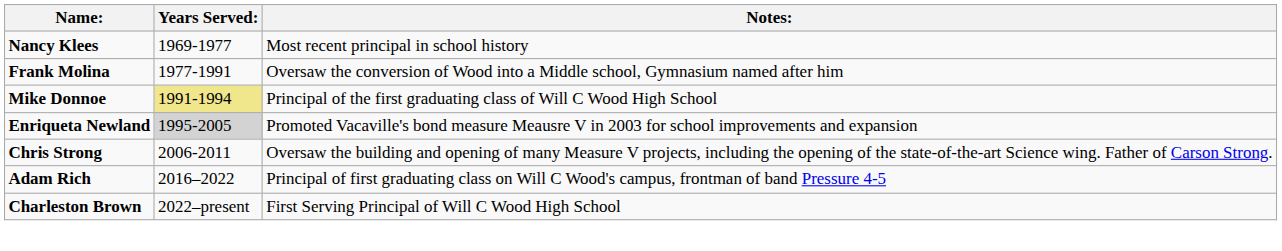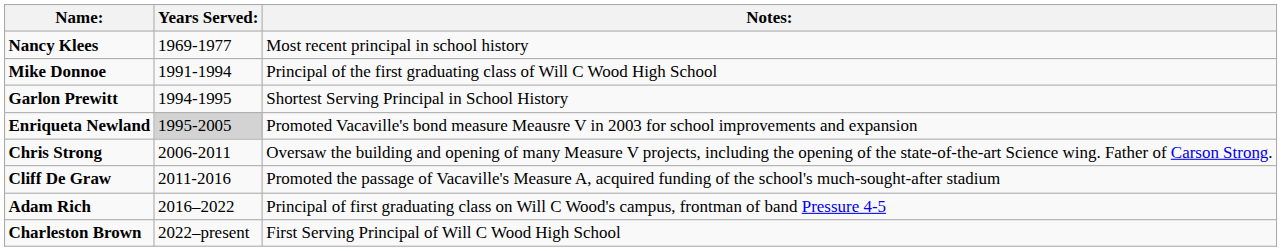 <table class="wikitable">
 <tr>
 <th>Name:</th>
 <th>Years Served:</th>
 <th>Notes:</th>
 </tr>
 <tr>
 <td><strong>Nancy Klees</strong></td>
 <td>1969-1977</td>
 <td>Most recent principal in school history</td>
 </tr>
 <tr>
-<td><strong>Frank Molina</strong></td>
-<td>1977-1991</td>
-<td>Oversaw the conversion of Wood into a Middle school, Gymnasium named after him</td>
+<td><strong>Mike Donnoe</strong></td>
+<td>1991-1994</td>
+<td>Principal of the first graduating class of Will C Wood High School</td>
 </tr>
 <tr>
-<td><strong>Mike Donnoe</strong></td>
-<td style="background: khaki;">1991-1994</td>
-<td>Principal of the first graduating class of Will C Wood High School</td>
+<td><strong>Garlon Prewitt</strong></td>
+<td>1994-1995</td>
+<td>Shortest Serving Principal in School History</td>
 </tr>
 <tr>
 <td><strong>Enriqueta Newland</strong></td>
 <td style="background: lightgrey;">1995-2005</td>
 <td>Promoted Vacaville's bond measure Meausre V in 2003 for school improvements and expansion</td>
 </tr>
 <tr>
 <td><strong>Chris Strong</strong></td>
 <td>2006-2011</td>
 <td>Oversaw the building and opening of many Measure V projects, including the opening of the state-of-the-art Science wing. Father of <a href='#'>Carson Strong</a>.</td>
 </tr>
 <tr>
+<td><strong>Cliff De Graw</strong></td>
+<td>2011-2016</td>
+<td>Promoted the passage of Vacaville's Measure A, acquired funding of the school's much-sought-after stadium</td>
+</tr>
+<tr>
 <td><strong>Adam Rich</strong></td>
 <td>2016–2022</td>
 <td>Principal of first graduating class on Will C Wood's campus, frontman of band <a href='#'>Pressure 4-5</a></td>
 </tr>
 <tr>
 <td><strong>Charleston Brown</strong></td>
 <td>2022–present</td>
 <td>First Serving Principal of Will C Wood High School</td>
 </tr>
 </table>
